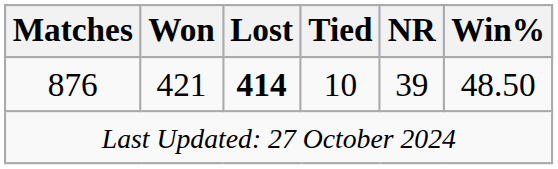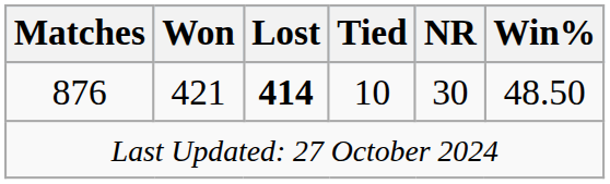 <table class="wikitable plainrowheaders sortable"  style="text-align:center;">
 <tr style="background:#9cf;">
 <th scope="col">Matches</th>
 <th scope="col">Won</th>
 <th scope="col">Lost</th>
 <th scope="col">Tied</th>
 <th scope="col">NR</th>
 <th scope="col">Win%</th>
 </tr>
 <tr>
 <td>876</td>
 <td>421</td>
 <td><strong>414</strong></td>
 <td>10</td>
-<td>39</td>
+<td>30</td>
 <td>48.50</td>
 </tr>
 <tr>
 <td colspan=6><small><em>Last Updated: 27 October 2024</em></small></td>
 </tr>
 </table>
